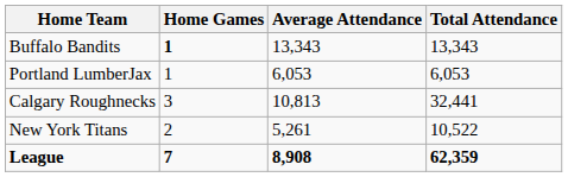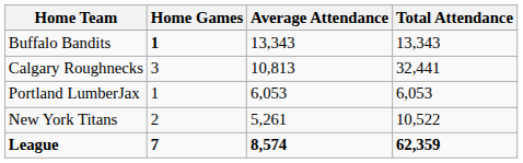 <table class="wikitable sortable">
 <tr>
 <th>Home Team</th>
 <th>Home Games</th>
 <th>Average Attendance</th>
 <th>Total Attendance</th>
 </tr>
 <tr>
 <td>Buffalo Bandits</td>
 <td><strong>1</strong></td>
 <td>13,343</td>
 <td>13,343</td>
 </tr>
 <tr>
+<td>Calgary Roughnecks</td>
+<td>3</td>
+<td>10,813</td>
+<td>32,441</td>
+</tr>
+<tr>
 <td>Portland LumberJax</td>
 <td>1</td>
 <td>6,053</td>
 <td>6,053</td>
-</tr>
-<tr>
-<td>Calgary Roughnecks</td>
-<td>3</td>
-<td>10,813</td>
-<td>32,441</td>
 </tr>
 <tr>
 <td>New York Titans</td>
 <td>2</td>
 <td>5,261</td>
 <td>10,522</td>
 </tr>
 <tr class="sortbottom">
 <td><strong>League</strong></td>
 <td><strong>7</strong></td>
-<td><strong>8,908</strong></td>
+<td><strong>8,574</strong></td>
 <td><strong>62,359</strong></td>
 </tr>
 </table>
